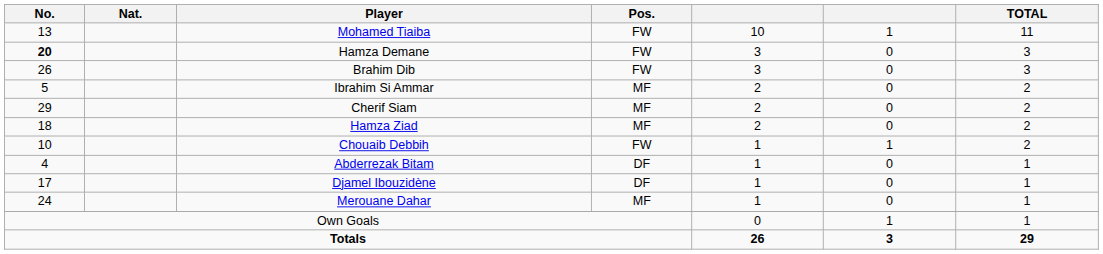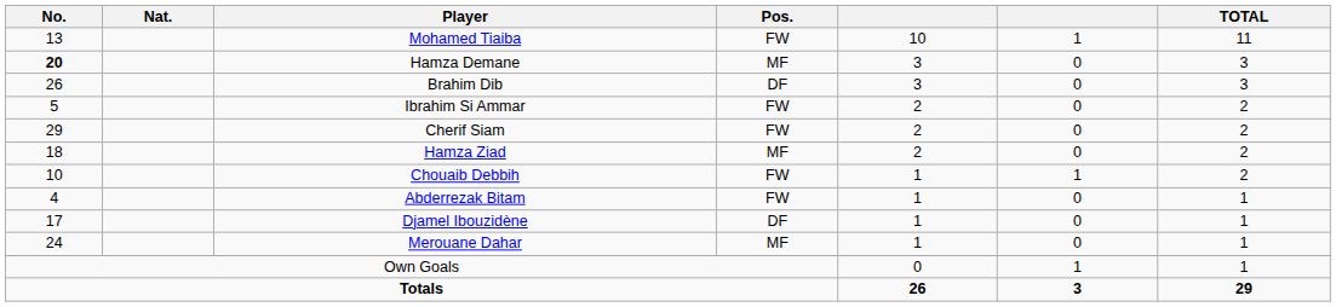 <table class="wikitable sortable alternance"  style="font-size:85%; text-align:center; line-height:14px; width:60%;">
 <tr>
 <th width=10>No.</th>
 <th width=10>Nat.</th>
 <th width=140>Player</th>
 <th width=10>Pos.</th>
 <th width=40></th>
 <th width=40></th>
 <th width=10>TOTAL</th>
 </tr>
 <tr>
 <td>13</td>
 <td></td>
 <td><a href='#'>Mohamed Tiaiba</a></td>
 <td>FW</td>
 <td>10</td>
 <td>1</td>
 <td>11</td>
 </tr>
 <tr>
 <td><strong>20</strong></td>
 <td></td>
 <td>Hamza Demane</td>
-<td>FW</td>
+<td>MF</td>
 <td>3</td>
 <td>0</td>
 <td>3</td>
 </tr>
 <tr>
 <td>26</td>
 <td></td>
 <td>Brahim Dib</td>
-<td>FW</td>
+<td>DF</td>
 <td>3</td>
 <td>0</td>
 <td>3</td>
 </tr>
 <tr>
 <td>5</td>
 <td></td>
 <td>Ibrahim Si Ammar</td>
-<td>MF</td>
+<td>FW</td>
 <td>2</td>
 <td>0</td>
 <td>2</td>
 </tr>
 <tr>
 <td>29</td>
 <td></td>
 <td>Cherif Siam</td>
-<td>MF</td>
+<td>FW</td>
 <td>2</td>
 <td>0</td>
 <td>2</td>
 </tr>
 <tr>
 <td>18</td>
 <td></td>
 <td><a href='#'>Hamza Ziad</a></td>
 <td>MF</td>
 <td>2</td>
 <td>0</td>
 <td>2</td>
 </tr>
 <tr>
 <td>10</td>
 <td></td>
 <td><a href='#'>Chouaib Debbih</a></td>
 <td>FW</td>
 <td>1</td>
 <td>1</td>
 <td>2</td>
 </tr>
 <tr>
 <td>4</td>
 <td></td>
 <td><a href='#'>Abderrezak Bitam</a></td>
-<td>DF</td>
+<td>FW</td>
 <td>1</td>
 <td>0</td>
 <td>1</td>
 </tr>
 <tr>
 <td>17</td>
 <td></td>
 <td><a href='#'>Djamel Ibouzidène</a></td>
 <td>DF</td>
 <td>1</td>
 <td>0</td>
 <td>1</td>
 </tr>
 <tr>
 <td>24</td>
 <td></td>
 <td><a href='#'>Merouane Dahar</a></td>
 <td>MF</td>
 <td>1</td>
 <td>0</td>
 <td>1</td>
 </tr>
 <tr>
 </tr>
 <tr class="sortbottom">
 <td colspan="4">Own Goals</td>
 <td>0</td>
 <td>1</td>
 <td>1</td>
 </tr>
 <tr class="sortbottom">
 <td colspan="4"><strong>Totals</strong></td>
 <td><strong>26</strong></td>
 <td><strong>3</strong></td>
 <td><strong>29</strong></td>
 </tr>
 </table>
